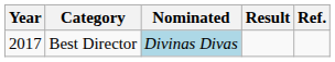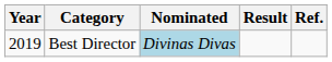 <table class="wikitable">
 <tr>
 <th>Year</th>
 <th>Category</th>
 <th>Nominated</th>
 <th>Result</th>
 <th>Ref.</th>
 </tr>
 <tr>
-<td>2017</td>
+<td>2019</td>
 <td>Best Director</td>
 <td style="background: lightblue;"><em>Divinas Divas</em></td>
 <td></td>
 <td></td>
 </tr>
 </table>
